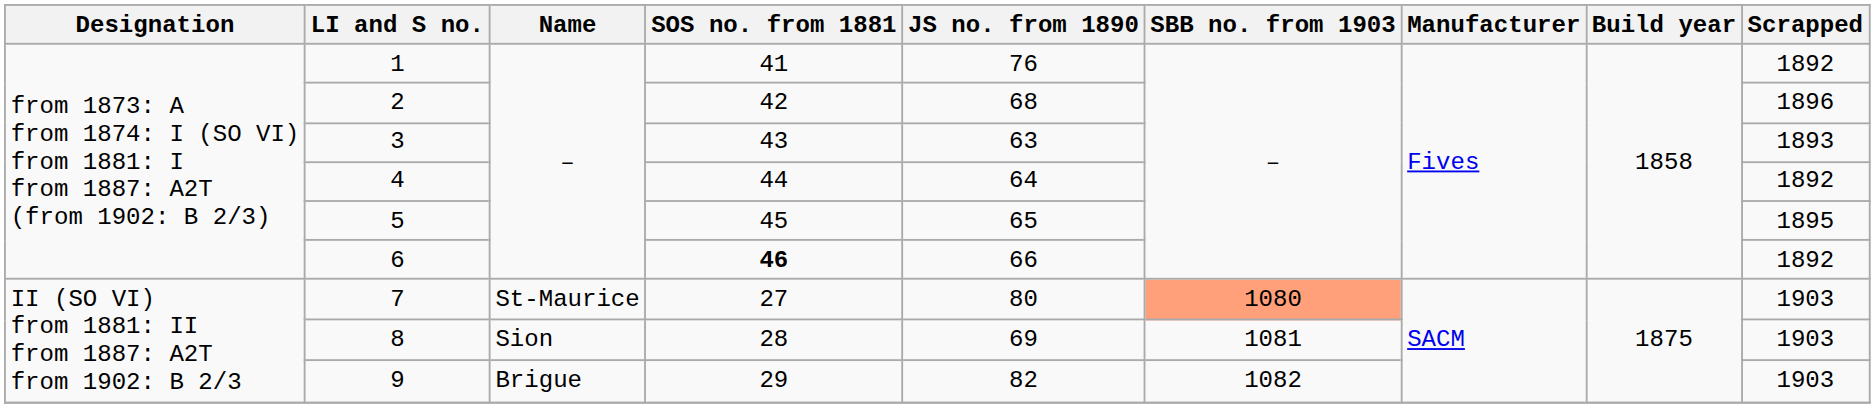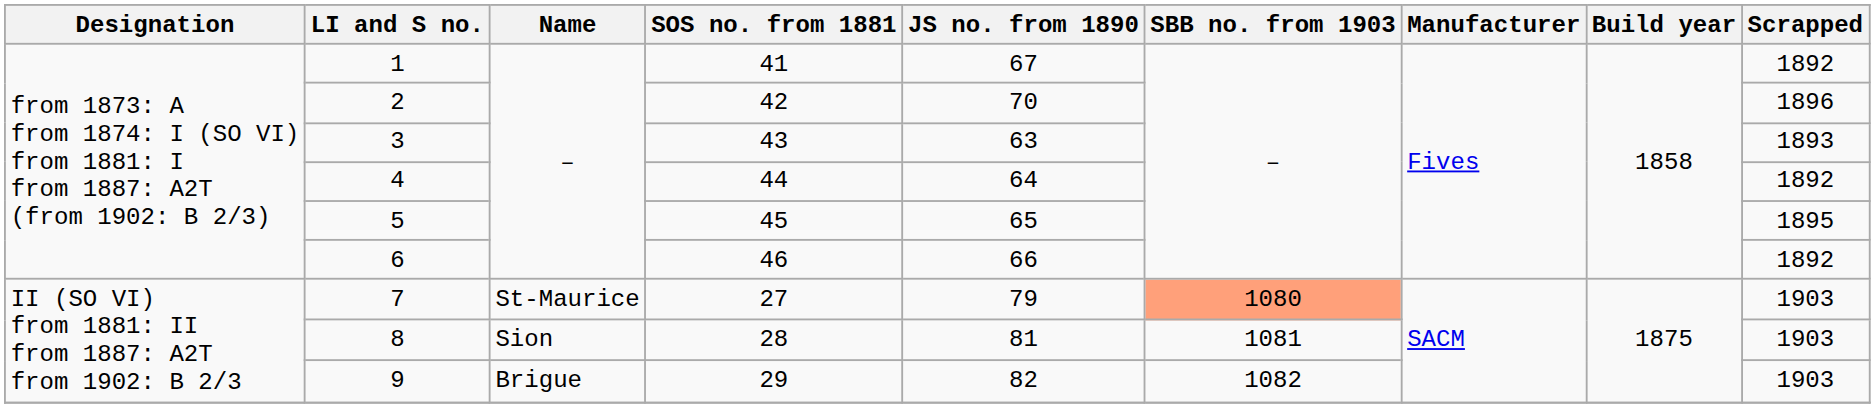 <table class="wikitable" style="text-align:center">
 <tr>
 <th>Designation</th>
 <th>LI and S no.</th>
 <th>Name</th>
 <th>SOS no. from 1881</th>
 <th>JS no. from 1890</th>
 <th>SBB no. from 1903</th>
 <th>Manufacturer</th>
 <th>Build year</th>
 <th>Scrapped</th>
 </tr>
 <tr>
 <td rowspan="6" style="text-align:left">from 1873: A<br>from 1874: I (SO VI)<br>from 1881: I<br>from 1887: A2T<br>(from 1902: B 2/3)</td>
 <td>1</td>
 <td rowspan="6">–</td>
 <td>41</td>
-<td>76</td>
+<td>67</td>
 <td rowspan="6">–</td>
 <td rowspan="6" style="text-align:left"><a href='#'>Fives</a></td>
 <td rowspan="6">1858</td>
 <td>1892</td>
 </tr>
 <tr>
 <td>2</td>
 <td>42</td>
-<td>68</td>
+<td>70</td>
 <td>1896</td>
 </tr>
 <tr>
 <td>3</td>
 <td>43</td>
 <td>63</td>
 <td>1893</td>
 </tr>
 <tr>
 <td>4</td>
 <td>44</td>
 <td>64</td>
 <td>1892</td>
 </tr>
 <tr>
 <td>5</td>
 <td>45</td>
 <td>65</td>
 <td>1895</td>
 </tr>
 <tr>
 <td>6</td>
-<td><strong>46</strong></td>
+<td>46</td>
 <td>66</td>
 <td>1892</td>
 </tr>
 <tr>
 <td rowspan="3" style="text-align:left">II (SO VI)<br>from 1881: II<br>from 1887: A2T<br>from 1902: B 2/3</td>
 <td>7</td>
 <td style="text-align:left">St-Maurice</td>
 <td>27</td>
-<td>80</td>
+<td>79</td>
 <td style="background: lightsalmon;">1080</td>
 <td rowspan="3" style="text-align:left"><a href='#'>SACM</a></td>
 <td rowspan="3">1875</td>
 <td>1903</td>
 </tr>
 <tr>
 <td>8</td>
 <td style="text-align:left">Sion</td>
 <td>28</td>
-<td>69</td>
+<td>81</td>
 <td>1081</td>
 <td>1903</td>
 </tr>
 <tr>
 <td>9</td>
 <td style="text-align:left">Brigue</td>
 <td>29</td>
 <td>82</td>
 <td>1082</td>
 <td>1903</td>
 </tr>
 <tr>
 </tr>
 </table>
